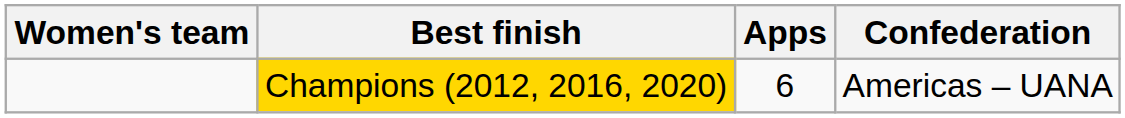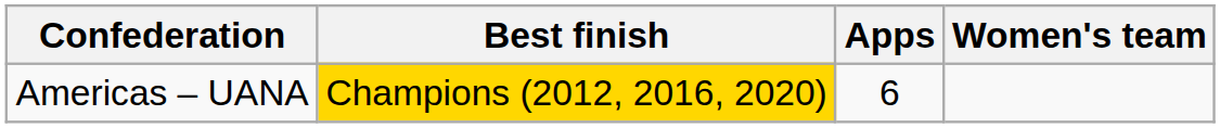 <table class="wikitable" style="text-align: center; font-size: 90%; margin-left: 1em;">
 <tr>
-<th>Women's team</th>
+<th>Confederation</th>
 <th>Best finish</th>
 <th>Apps</th>
-<th>Confederation</th>
+<th>Women's team</th>
 </tr>
 <tr>
-<td style="text-align: left;"></td>
+<td>Americas – UANA</td>
 <td style="background-color: gold; text-align: left;">Champions (2012, 2016, 2020)</td>
 <td>6</td>
-<td>Americas – UANA</td>
+<td style="text-align: left;"></td>
 </tr>
 </table>
